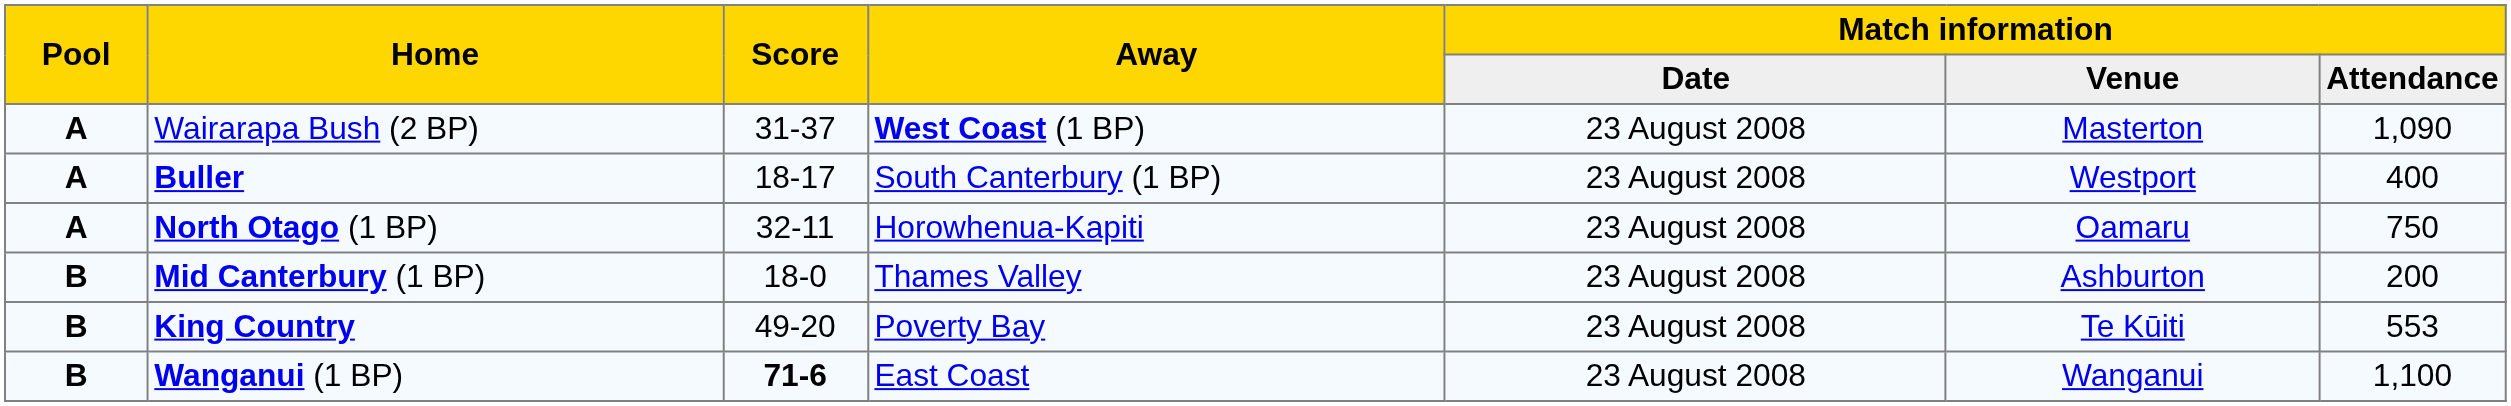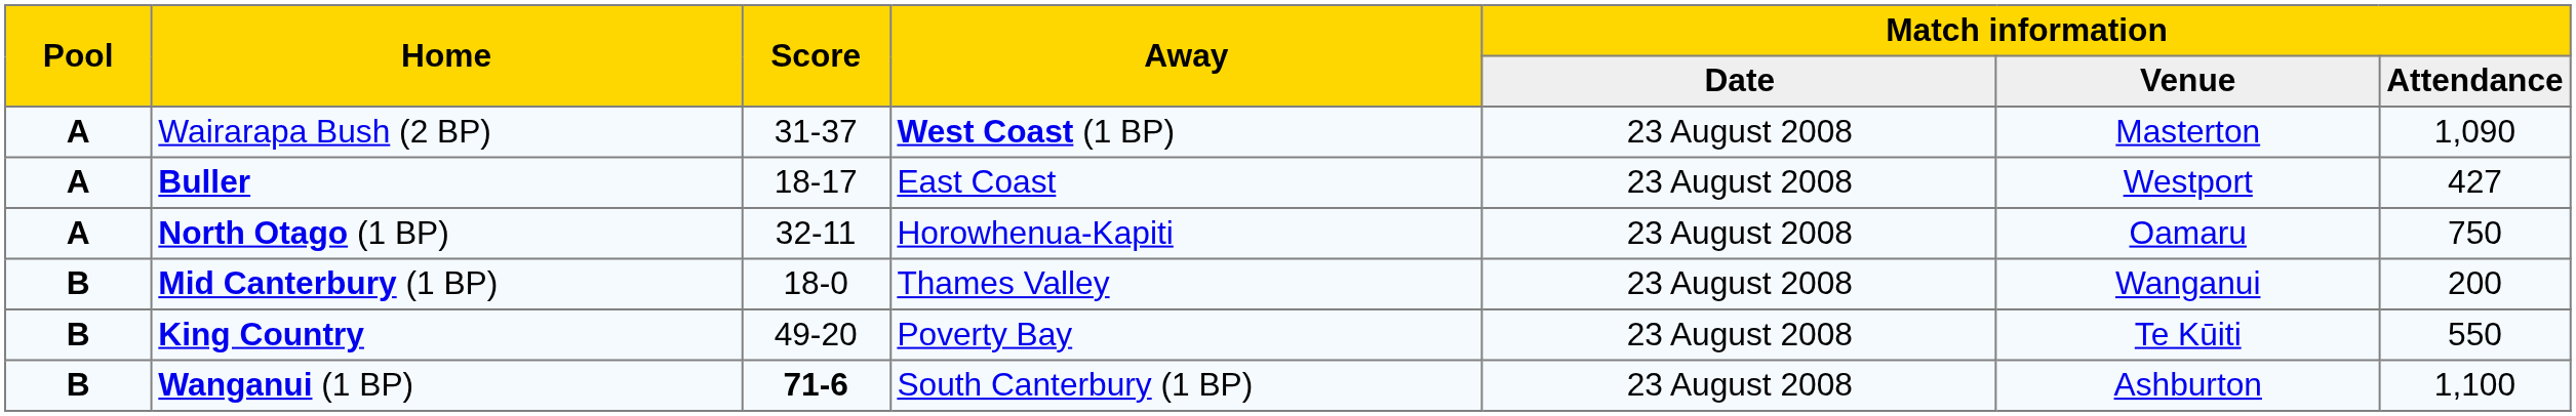 <table border=1 style="border-collapse:collapse;text-align:center" cellpadding=3 cellspacing=0 width=100%>
 <tr bgcolor=#FFD700>
 <th rowspan=2 width=6%>Pool</th>
 <th rowspan=2 width=25%>Home</th>
 <th rowspan=2 width=6%>Score</th>
 <th rowspan=2 width=25%>Away</th>
 <th colspan=6>Match information</th>
 </tr>
 <tr bgcolor=#EFEFEF>
 <th width=22%>Date</th>
 <th width=22%>Venue</th>
 <th width=22%>Attendance</th>
 </tr>
 <tr bgcolor=#F5FAFF>
 <td><strong>A</strong></td>
 <td align=left><a href='#'>Wairarapa Bush</a> (2 BP)</td>
 <td>31-37</td>
 <td align=left><strong><a href='#'>West Coast</a></strong> (1 BP)</td>
 <td>23 August 2008</td>
 <td><a href='#'>Masterton</a></td>
 <td>1,090</td>
 </tr>
 <tr bgcolor=#F5FAFF>
 <td><strong>A</strong></td>
 <td align=left><strong><a href='#'>Buller</a></strong></td>
 <td>18-17</td>
-<td align=left><a href='#'>South Canterbury</a> (1 BP)</td>
+<td align=left><a href='#'>East Coast</a></td>
 <td>23 August 2008</td>
 <td><a href='#'>Westport</a></td>
-<td>400</td>
+<td>427</td>
 </tr>
 <tr bgcolor=#F5FAFF>
 <td><strong>A</strong></td>
 <td align=left><strong><a href='#'>North Otago</a></strong> (1 BP)</td>
 <td>32-11</td>
 <td align=left><a href='#'>Horowhenua-Kapiti</a></td>
 <td>23 August 2008</td>
 <td><a href='#'>Oamaru</a></td>
 <td>750</td>
 </tr>
 <tr bgcolor=#F5FAFF>
 <td><strong>B</strong></td>
 <td align=left><strong><a href='#'>Mid Canterbury</a></strong> (1 BP)</td>
 <td>18-0</td>
 <td align=left><a href='#'>Thames Valley</a></td>
 <td>23 August 2008</td>
-<td><a href='#'>Ashburton</a></td>
+<td><a href='#'>Wanganui</a></td>
 <td>200</td>
 </tr>
 <tr bgcolor=#F5FAFF>
 <td><strong>B</strong></td>
 <td align=left><strong><a href='#'>King Country</a></strong></td>
 <td>49-20</td>
 <td align=left><a href='#'>Poverty Bay</a></td>
 <td>23 August 2008</td>
 <td><a href='#'>Te Kūiti</a></td>
-<td>553</td>
+<td>550</td>
 </tr>
 <tr bgcolor=#F5FAFF>
 <td><strong>B</strong></td>
 <td align=left><strong><a href='#'>Wanganui</a></strong> (1 BP)</td>
 <td><strong>71-6</strong></td>
-<td align=left><a href='#'>East Coast</a></td>
+<td align=left><a href='#'>South Canterbury</a> (1 BP)</td>
 <td>23 August 2008</td>
-<td><a href='#'>Wanganui</a></td>
+<td><a href='#'>Ashburton</a></td>
 <td>1,100</td>
 </tr>
 </table>
